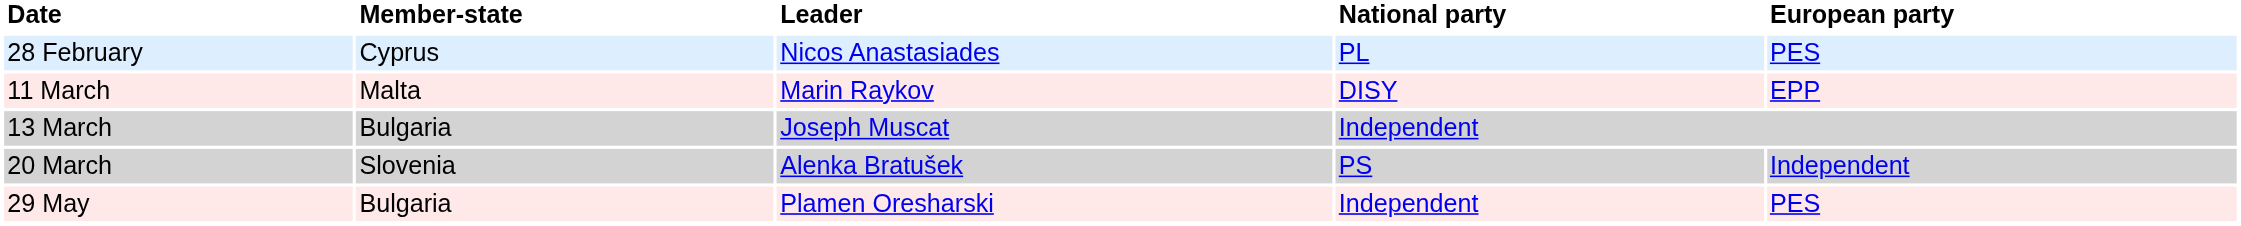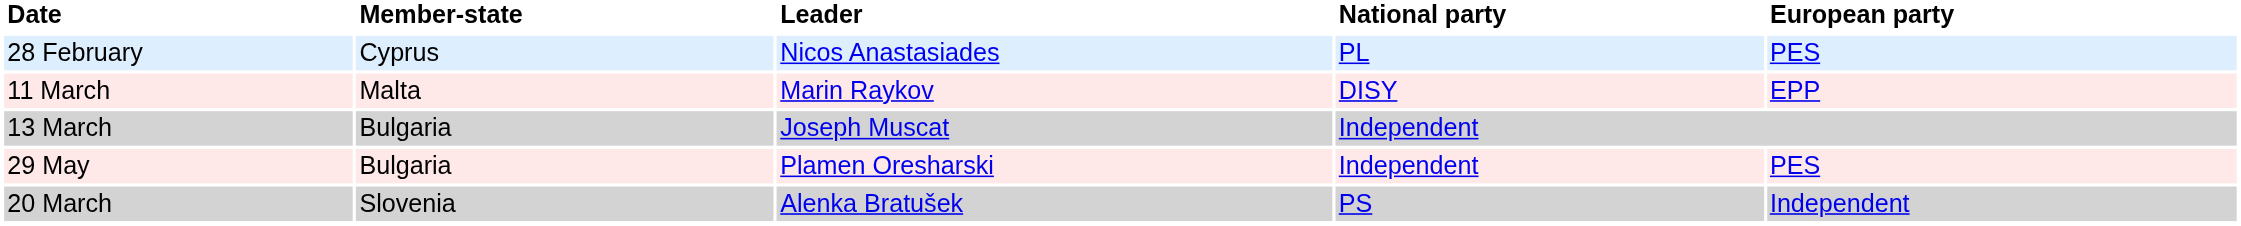 <table border=0 cellpadding=2 cellspacing=2 width=90%>
 <tr ----bgcolor=lightgrey>
 <td><strong>Date</strong></td>
 <td><strong>Member-state</strong></td>
 <td><strong>Leader</strong></td>
 <td><strong>National party</strong></td>
 <td><strong>European party</strong></td>
 </tr>
 <tr ---- bgcolor=#DDEEFF>
 <td>28 February</td>
 <td>Cyprus</td>
 <td><a href='#'>Nicos Anastasiades</a></td>
 <td><a href='#'>PL</a></td>
 <td><a href='#'>PES</a></td>
 </tr>
 <tr ---- bgcolor=#FFE8E8>
 <td>11 March</td>
 <td>Malta</td>
 <td><a href='#'>Marin Raykov</a></td>
 <td><a href='#'>DISY</a></td>
 <td><a href='#'>EPP</a></td>
 </tr>
 <tr ---- bgcolor=lightgrey>
 <td>13 March</td>
 <td>Bulgaria</td>
 <td><a href='#'>Joseph Muscat</a></td>
 <td colspan=2><a href='#'>Independent</a></td>
 </tr>
+<tr ---- bgcolor=#FFE8E8>
+<td>29 May</td>
+<td>Bulgaria</td>
+<td><a href='#'>Plamen Oresharski</a></td>
+<td><a href='#'>Independent</a></td>
+<td><a href='#'>PES</a></td>
+</tr>
 <tr ---- bgcolor=lightgrey>
 <td>20 March</td>
 <td>Slovenia</td>
 <td><a href='#'>Alenka Bratušek</a></td>
 <td><a href='#'>PS</a></td>
 <td><a href='#'>Independent</a></td>
 </tr>
-<tr ---- bgcolor=#FFE8E8>
-<td>29 May</td>
-<td>Bulgaria</td>
-<td><a href='#'>Plamen Oresharski</a></td>
-<td><a href='#'>Independent</a></td>
-<td><a href='#'>PES</a></td>
-</tr>
 </table>
